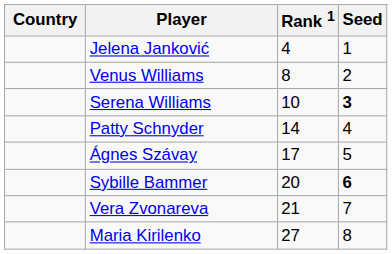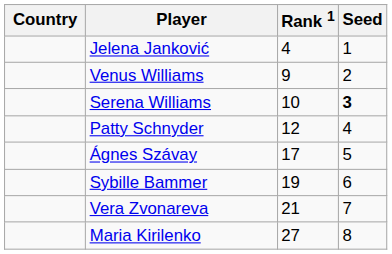 <table class="wikitable">
 <tr>
 <th width="70">Country</th>
 <th width="175">Player</th>
 <th>Rank <sup>1</sup></th>
 <th>Seed</th>
 </tr>
 <tr>
 <td></td>
 <td><a href='#'>Jelena Janković</a></td>
 <td>4</td>
 <td>1</td>
 </tr>
 <tr>
 <td></td>
 <td><a href='#'>Venus Williams</a></td>
-<td>8</td>
+<td>9</td>
 <td>2</td>
 </tr>
 <tr>
 <td></td>
 <td><a href='#'>Serena Williams</a></td>
 <td>10</td>
 <td><strong>3</strong></td>
 </tr>
 <tr>
 <td></td>
 <td><a href='#'>Patty Schnyder</a></td>
-<td>14</td>
+<td>12</td>
 <td>4</td>
 </tr>
 <tr>
 <td></td>
 <td><a href='#'>Ágnes Szávay</a></td>
 <td>17</td>
 <td>5</td>
 </tr>
 <tr>
 <td></td>
 <td><a href='#'>Sybille Bammer</a></td>
-<td>20</td>
-<td><strong>6</strong></td>
+<td>19</td>
+<td>6</td>
 </tr>
 <tr>
 <td></td>
 <td><a href='#'>Vera Zvonareva</a></td>
 <td>21</td>
 <td>7</td>
 </tr>
 <tr>
 <td></td>
 <td><a href='#'>Maria Kirilenko</a></td>
 <td>27</td>
 <td>8</td>
 </tr>
 </table>
